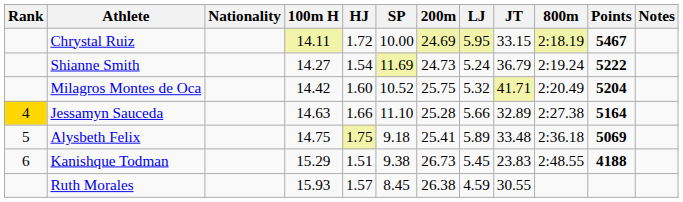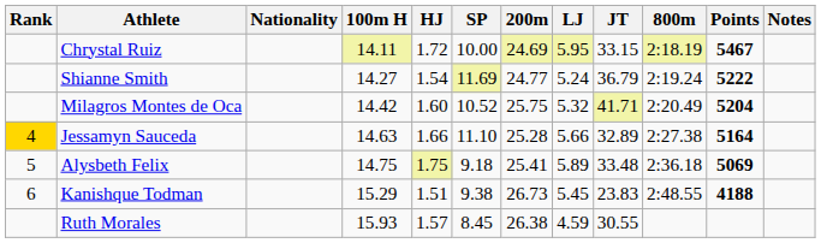 <table class="wikitable sortable" style=" text-align:center;">
 <tr>
 <th>Rank</th>
 <th>Athlete</th>
 <th>Nationality</th>
 <th>100m H</th>
 <th>HJ</th>
 <th>SP</th>
 <th>200m</th>
 <th>LJ</th>
 <th>JT</th>
 <th>800m</th>
 <th>Points</th>
 <th>Notes</th>
 </tr>
 <tr>
 <td></td>
 <td align=left><a href='#'>Chrystal Ruiz</a></td>
 <td align=left></td>
 <td bgcolor=#F2F5A9>14.11</td>
 <td>1.72</td>
 <td>10.00</td>
 <td bgcolor=#F2F5A9>24.69</td>
 <td bgcolor=#F2F5A9>5.95</td>
 <td>33.15</td>
 <td bgcolor=#F2F5A9>2:18.19</td>
 <td><strong>5467</strong></td>
 <td></td>
 </tr>
 <tr>
 <td></td>
 <td align=left><a href='#'>Shianne Smith</a></td>
 <td align=left></td>
 <td>14.27</td>
 <td>1.54</td>
 <td bgcolor=#F2F5A9>11.69</td>
-<td>24.73</td>
+<td>24.77</td>
 <td>5.24</td>
 <td>36.79</td>
 <td>2:19.24</td>
 <td><strong>5222</strong></td>
 <td></td>
 </tr>
 <tr>
 <td></td>
 <td align=left><a href='#'>Milagros Montes de Oca</a></td>
 <td align=left></td>
 <td>14.42</td>
 <td>1.60</td>
 <td>10.52</td>
 <td>25.75</td>
 <td>5.32</td>
 <td bgcolor=#F2F5A9>41.71</td>
 <td>2:20.49</td>
 <td><strong>5204</strong></td>
 <td></td>
 </tr>
 <tr>
 <td style="background: gold;">4</td>
 <td align=left><a href='#'>Jessamyn Sauceda</a></td>
 <td align=left></td>
 <td>14.63</td>
 <td>1.66</td>
 <td>11.10</td>
 <td>25.28</td>
 <td>5.66</td>
 <td>32.89</td>
 <td>2:27.38</td>
 <td><strong>5164</strong></td>
 <td></td>
 </tr>
 <tr>
 <td>5</td>
 <td align=left><a href='#'>Alysbeth Felix</a></td>
 <td align=left></td>
 <td>14.75</td>
 <td bgcolor=#F2F5A9>1.75</td>
 <td>9.18</td>
 <td>25.41</td>
 <td>5.89</td>
 <td>33.48</td>
 <td>2:36.18</td>
 <td><strong>5069</strong></td>
 <td></td>
 </tr>
 <tr>
 <td>6</td>
 <td align=left><a href='#'>Kanishque Todman</a></td>
 <td align=left></td>
 <td>15.29</td>
 <td>1.51</td>
 <td>9.38</td>
 <td>26.73</td>
 <td>5.45</td>
 <td>23.83</td>
 <td>2:48.55</td>
 <td><strong>4188</strong></td>
 <td></td>
 </tr>
 <tr>
 <td></td>
 <td align=left><a href='#'>Ruth Morales</a></td>
 <td align=left></td>
 <td>15.93</td>
 <td>1.57</td>
 <td>8.45</td>
 <td>26.38</td>
 <td>4.59</td>
 <td>30.55</td>
 <td></td>
 <td><strong></strong></td>
 <td></td>
 </tr>
 </table>
